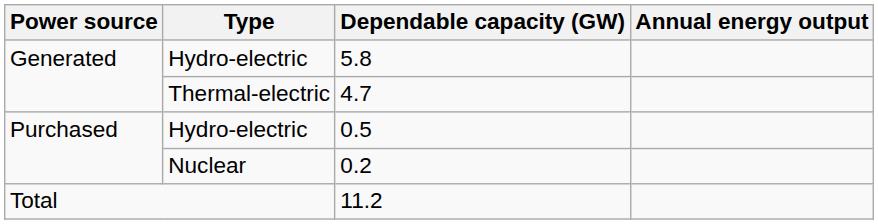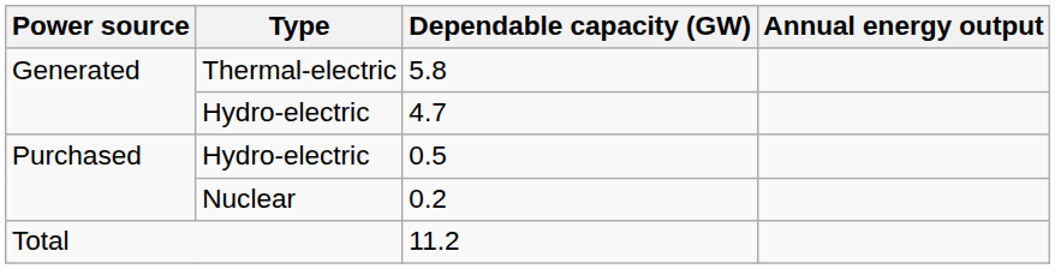 <table class="wikitable">
 <tr>
 <th>Power source</th>
 <th>Type</th>
 <th>Dependable capacity (GW)</th>
 <th>Annual energy output</th>
 </tr>
 <tr valign="top">
 <td rowspan="2">Generated</td>
-<td>Hydro-electric</td>
+<td>Thermal-electric</td>
 <td>5.8</td>
 <td></td>
 </tr>
 <tr valign="top">
-<td>Thermal-electric</td>
+<td>Hydro-electric</td>
 <td>4.7</td>
 <td></td>
 </tr>
 <tr valign="top">
 <td rowspan="2">Purchased</td>
 <td>Hydro-electric</td>
 <td>0.5</td>
 <td></td>
 </tr>
 <tr valign="top">
 <td>Nuclear</td>
 <td>0.2</td>
 <td></td>
 </tr>
 <tr valign="top">
 <td colspan="2">Total</td>
 <td>11.2</td>
 <td></td>
 </tr>
 </table>
